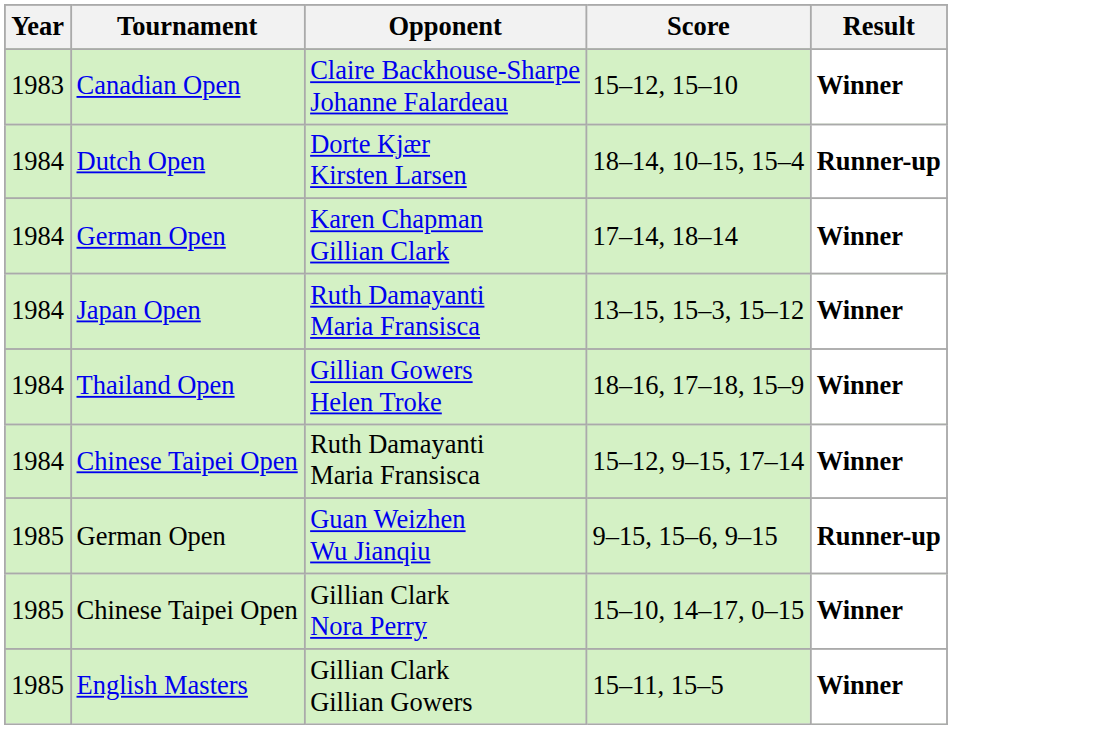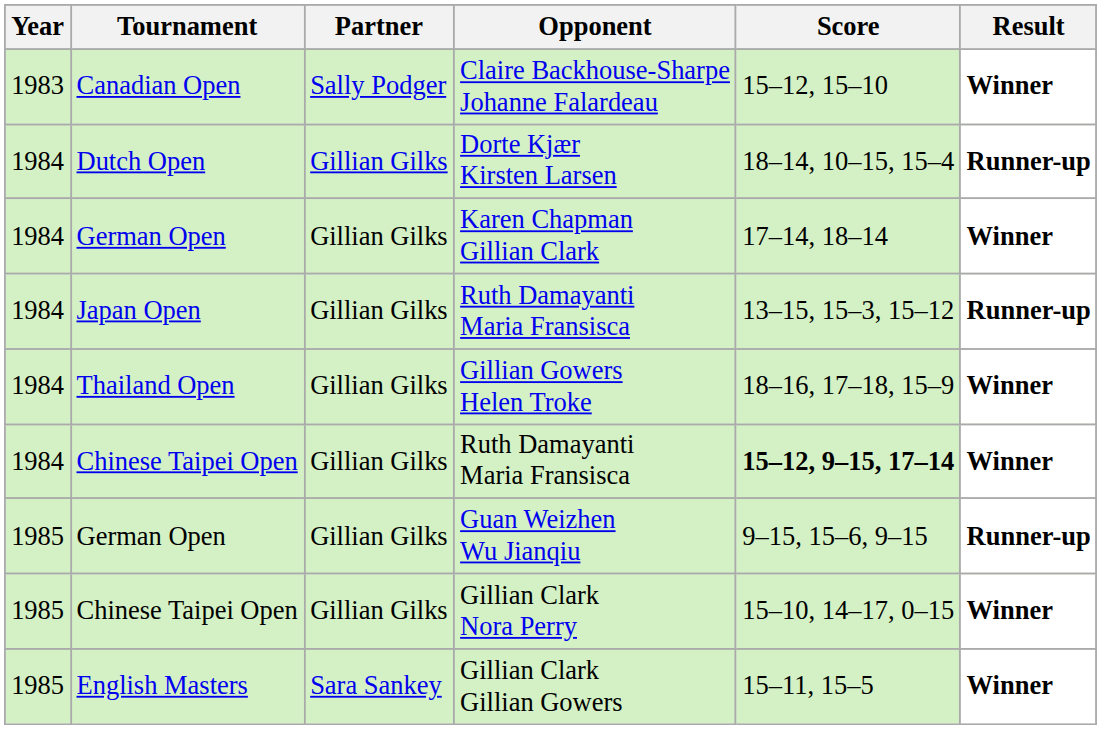 <table class="sortable wikitable" style="font-size: 90%;">
 <tr>
 <th>Year</th>
 <th>Tournament</th>
+<th>Partner</th>
 <th>Opponent</th>
 <th>Score</th>
 <th>Result</th>
 </tr>
 <tr style="background:#D4F1C5">
 <td align="center">1983</td>
 <td align="left"><a href='#'>Canadian Open</a></td>
+<td align="left"> <a href='#'>Sally Podger</a></td>
 <td align="left"> <a href='#'>Claire Backhouse-Sharpe</a><br> <a href='#'>Johanne Falardeau</a></td>
 <td align="left">15–12, 15–10</td>
 <td style="text-align:left; background:white"> <strong>Winner</strong></td>
 </tr>
 <tr style="background:#D4F1C5">
 <td align="center">1984</td>
 <td align="left"><a href='#'>Dutch Open</a></td>
+<td align="left"> <a href='#'>Gillian Gilks</a></td>
 <td align="left"> <a href='#'>Dorte Kjær</a><br> <a href='#'>Kirsten Larsen</a></td>
 <td align="left">18–14, 10–15, 15–4</td>
 <td style="text-align:left; background:white"> <strong>Runner-up</strong></td>
 </tr>
 <tr style="background:#D4F1C5">
 <td align="center">1984</td>
 <td align="left"><a href='#'>German Open</a></td>
+<td align="left"> Gillian Gilks</td>
 <td align="left"> <a href='#'>Karen Chapman</a><br> <a href='#'>Gillian Clark</a></td>
 <td align="left">17–14, 18–14</td>
 <td style="text-align:left; background:white"> <strong>Winner</strong></td>
 </tr>
 <tr style="background:#D4F1C5">
 <td align="center">1984</td>
 <td align="left"><a href='#'>Japan Open</a></td>
+<td align="left"> Gillian Gilks</td>
 <td align="left"> <a href='#'>Ruth Damayanti</a> <br>  <a href='#'>Maria Fransisca</a></td>
 <td align="left">13–15, 15–3, 15–12</td>
-<td style="text-align:left; background:white"> <strong>Winner</strong></td>
+<td style="text-align:left; background:white"> <strong>Runner-up</strong></td>
 </tr>
 <tr style="background:#D4F1C5">
 <td align="center">1984</td>
 <td align="left"><a href='#'>Thailand Open</a></td>
+<td align="left"> Gillian Gilks</td>
 <td align="left"> <a href='#'>Gillian Gowers</a><br> <a href='#'>Helen Troke</a></td>
 <td align="left">18–16, 17–18, 15–9</td>
 <td style="text-align:left; background:white"> <strong>Winner</strong></td>
 </tr>
 <tr style="background:#D4F1C5">
 <td align="center">1984</td>
 <td align="left"><a href='#'>Chinese Taipei Open</a></td>
+<td align="left"> Gillian Gilks</td>
 <td align="left"> Ruth Damayanti<br> Maria Fransisca</td>
-<td align="left">15–12, 9–15, 17–14</td>
+<td align="left"><strong>15–12, 9–15, 17–14</strong></td>
 <td style="text-align:left; background:white"> <strong>Winner</strong></td>
 </tr>
 <tr style="background:#D4F1C5">
 <td align="center">1985</td>
 <td align="left">German Open</td>
+<td align="left"> Gillian Gilks</td>
 <td align="left"> <a href='#'>Guan Weizhen</a><br> <a href='#'>Wu Jianqiu</a></td>
 <td align="left">9–15, 15–6, 9–15</td>
 <td style="text-align:left; background:white"> <strong>Runner-up</strong></td>
 </tr>
 <tr style="background:#D4F1C5">
 <td align="center">1985</td>
 <td align="left">Chinese Taipei Open</td>
+<td align="left"> Gillian Gilks</td>
 <td align="left"> Gillian Clark<br> <a href='#'>Nora Perry</a></td>
 <td align="left">15–10, 14–17, 0–15</td>
 <td style="text-align:left; background:white"> <strong>Winner</strong></td>
 </tr>
 <tr style="background:#D4F1C5">
 <td align="center">1985</td>
 <td align="left"><a href='#'>English Masters</a></td>
+<td align="left"> <a href='#'>Sara Sankey</a></td>
 <td align="left"> Gillian Clark<br> Gillian Gowers</td>
 <td align="left">15–11, 15–5</td>
 <td style="text-align:left; background:white"> <strong>Winner</strong></td>
 </tr>
 </table>
